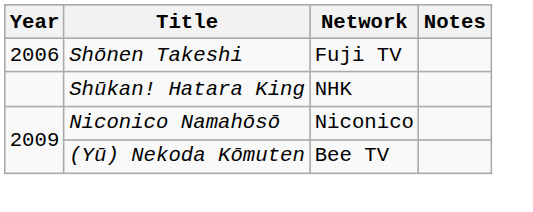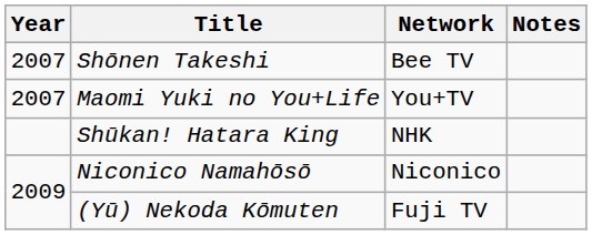 <table class="wikitable">
 <tr>
 <th>Year</th>
 <th>Title</th>
 <th>Network</th>
 <th>Notes</th>
 </tr>
 <tr>
-<td>2006</td>
+<td>2007</td>
 <td><em>Shōnen Takeshi</em></td>
-<td>Fuji TV</td>
+<td>Bee TV</td>
+<td></td>
+</tr>
+<tr>
+<td>2007</td>
+<td><em>Maomi Yuki no You+Life</em></td>
+<td>You+TV</td>
 <td></td>
 </tr>
 <tr>
 <td></td>
 <td><em>Shūkan! Hatara King</em></td>
 <td>NHK</td>
 <td></td>
 </tr>
 <tr>
 <td rowspan="2">2009</td>
 <td><em>Niconico Namahōsō</em></td>
 <td>Niconico</td>
 <td></td>
 </tr>
 <tr>
 <td><em>(Yū) Nekoda Kōmuten</em></td>
-<td>Bee TV</td>
+<td>Fuji TV</td>
 <td></td>
 </tr>
 </table>
